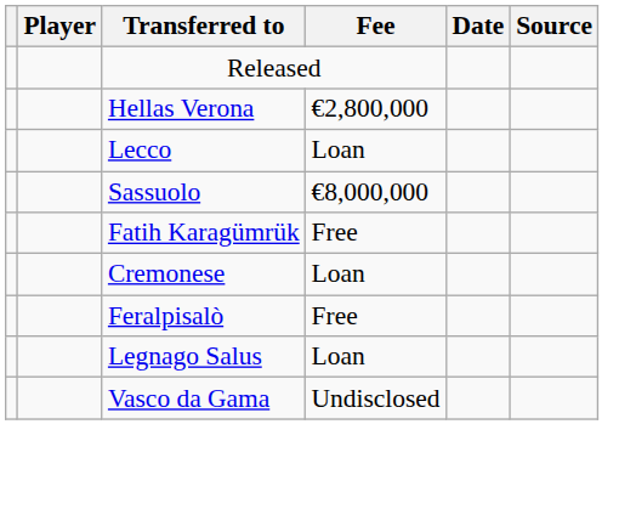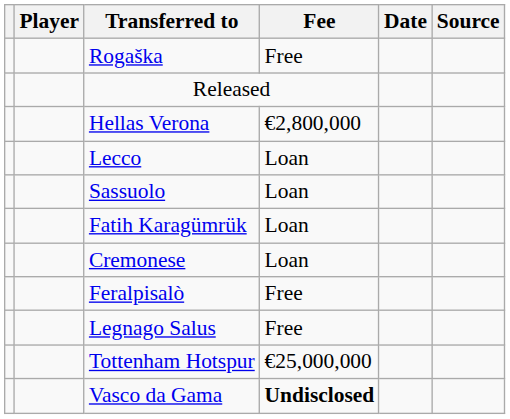 <table class="wikitable plainrowheaders sortable">
 <tr>
 <th></th>
 <th scope="col">Player</th>
 <th>Transferred to</th>
 <th style="width: 65px;">Fee</th>
 <th scope="col">Date</th>
 <th scope="col">Source</th>
+</tr>
+<tr>
+<td align="center"></td>
+<td></td>
+<td> <a href='#'>Rogaška</a></td>
+<td>Free</td>
+<td></td>
+<td></td>
 </tr>
 <tr>
 <td align="center"></td>
 <td></td>
 <td colspan="2" style="text-align: center;">Released</td>
 <td></td>
 <td></td>
 </tr>
 <tr>
 <td align="center"></td>
 <td></td>
 <td> <a href='#'>Hellas Verona</a></td>
 <td>€2,800,000</td>
 <td></td>
 <td></td>
 </tr>
 <tr>
 <td align="center"></td>
 <td></td>
 <td> <a href='#'>Lecco</a></td>
 <td>Loan</td>
 <td></td>
 <td></td>
 </tr>
 <tr>
 <td align="center"></td>
 <td></td>
 <td> <a href='#'>Sassuolo</a></td>
-<td>€8,000,000</td>
+<td>Loan</td>
 <td></td>
 <td></td>
 </tr>
 <tr>
 <td align="center"></td>
 <td></td>
 <td> <a href='#'>Fatih Karagümrük</a></td>
-<td>Free</td>
+<td>Loan</td>
 <td></td>
 <td></td>
 </tr>
 <tr>
 <td align="center"></td>
 <td></td>
 <td> <a href='#'>Cremonese</a></td>
 <td>Loan</td>
 <td></td>
 <td></td>
 </tr>
 <tr>
 <td align="center"></td>
 <td></td>
 <td> <a href='#'>Feralpisalò</a></td>
 <td>Free</td>
 <td></td>
 <td></td>
 </tr>
 <tr>
 <td align="center"></td>
 <td></td>
 <td> <a href='#'>Legnago Salus</a></td>
-<td>Loan</td>
+<td>Free</td>
+<td></td>
+<td></td>
+</tr>
+<tr>
+<td align="center"></td>
+<td></td>
+<td> <a href='#'>Tottenham Hotspur</a></td>
+<td>€25,000,000</td>
 <td></td>
 <td></td>
 </tr>
 <tr>
 <td align="center"></td>
 <td></td>
 <td> <a href='#'>Vasco da Gama</a></td>
-<td>Undisclosed</td>
+<td><strong>Undisclosed</strong></td>
 <td></td>
 <td></td>
 </tr>
 </table>
